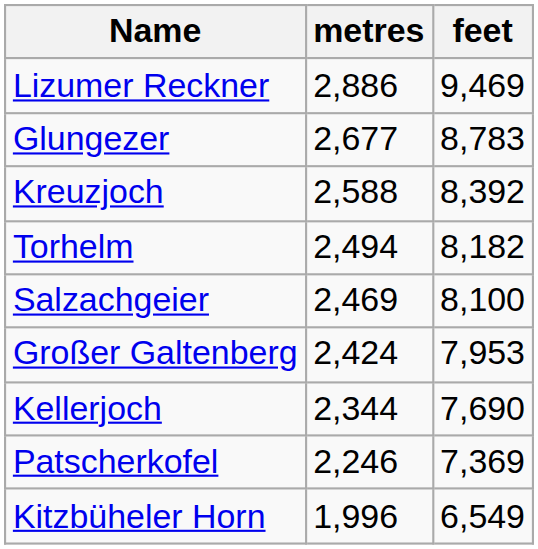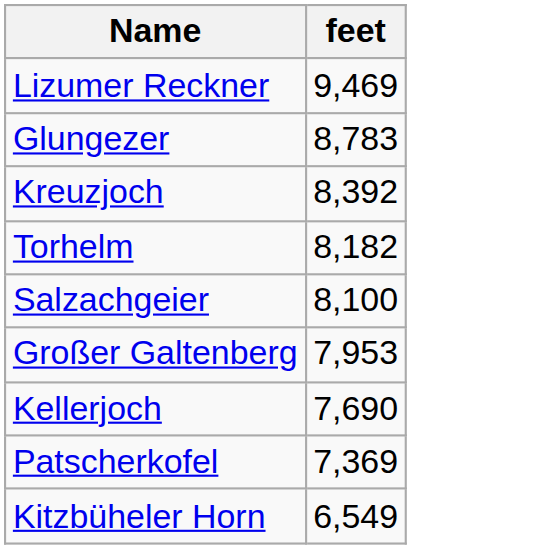 <table class="wikitable sortable">
 <tr>
 <th>Name</th>
-<th>metres</th>
 <th>feet</th>
 </tr>
 <tr>
 <td><a href='#'>Lizumer Reckner</a></td>
-<td>2,886</td>
 <td>9,469</td>
 </tr>
 <tr>
 <td><a href='#'>Glungezer</a></td>
-<td>2,677</td>
 <td>8,783</td>
 </tr>
 <tr>
 <td><a href='#'>Kreuzjoch</a></td>
-<td>2,588</td>
 <td>8,392</td>
 </tr>
 <tr>
 <td><a href='#'>Torhelm</a></td>
-<td>2,494</td>
 <td>8,182</td>
 </tr>
 <tr>
 <td><a href='#'>Salzachgeier</a></td>
-<td>2,469</td>
 <td>8,100</td>
 </tr>
 <tr>
 <td><a href='#'>Großer Galtenberg</a></td>
-<td>2,424</td>
 <td>7,953</td>
 </tr>
 <tr>
 <td><a href='#'>Kellerjoch</a></td>
-<td>2,344</td>
 <td>7,690</td>
 </tr>
 <tr>
 <td><a href='#'>Patscherkofel</a></td>
-<td>2,246</td>
 <td>7,369</td>
 </tr>
 <tr>
 <td><a href='#'>Kitzbüheler Horn</a></td>
-<td>1,996</td>
 <td>6,549</td>
 </tr>
 </table>
